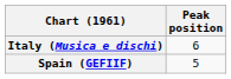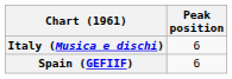 <table class="wikitable plainrowheaders" style="text-align:center">
 <tr>
 <th scope="col">Chart (1961)</th>
 <th scope="col">Peak<br>position</th>
 </tr>
 <tr>
 <th scope="row">Italy (<em><a href='#'>Musica e dischi</a></em>)</th>
 <td style="text-align:center">6</td>
 </tr>
 <tr>
 <th scope="row">Spain (<a href='#'>GEFIIF</a>)</th>
-<td>5</td>
+<td>6</td>
 </tr>
 </table>
